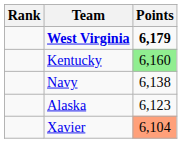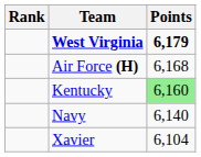 <table class="wikitable sortable" style="text-align:center">
 <tr>
 <th>Rank</th>
 <th>Team</th>
 <th>Points</th>
 </tr>
 <tr>
 <td></td>
 <td align=left><strong><a href='#'>West Virginia</a></strong></td>
 <td><strong>6,179</strong></td>
 </tr>
 <tr>
 <td></td>
+<td align=left><a href='#'>Air Force</a> <strong>(H)</strong></td>
+<td>6,168</td>
+</tr>
+<tr>
+<td></td>
 <td align=left><a href='#'>Kentucky</a></td>
 <td style="background: lightgreen;">6,160</td>
 </tr>
 <tr>
 <td></td>
 <td align=left><a href='#'>Navy</a></td>
-<td>6,138</td>
-</tr>
-<tr>
-<td></td>
-<td align=left><a href='#'>Alaska</a></td>
-<td>6,123</td>
+<td>6,140</td>
 </tr>
 <tr>
 <td></td>
 <td align=left><a href='#'>Xavier</a></td>
-<td style="background: lightsalmon;">6,104</td>
+<td>6,104</td>
 </tr>
 </table>
